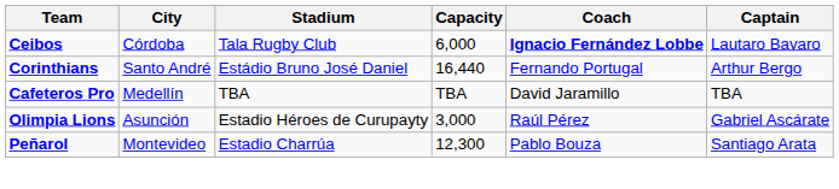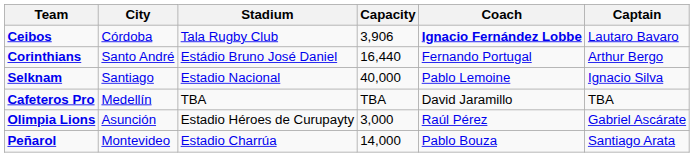 <table class="wikitable sortable">
 <tr>
 <th width=>Team</th>
 <th width=>City</th>
 <th width=>Stadium</th>
 <th width=>Capacity</th>
 <th width=>Coach</th>
 <th width=>Captain</th>
 </tr>
 <tr>
 <td> <strong><a href='#'>Ceibos</a></strong></td>
 <td><a href='#'>Córdoba</a></td>
 <td><a href='#'>Tala Rugby Club</a></td>
-<td>6,000</td>
+<td>3,906</td>
 <td><strong> <a href='#'>Ignacio Fernández Lobbe</a></strong></td>
 <td> <a href='#'>Lautaro Bavaro</a></td>
 </tr>
 <tr>
 <td> <strong><a href='#'>Corinthians</a></strong></td>
 <td><a href='#'>Santo André</a></td>
 <td><a href='#'>Estádio Bruno José Daniel</a></td>
 <td>16,440</td>
 <td> <a href='#'>Fernando Portugal</a></td>
 <td> <a href='#'>Arthur Bergo</a></td>
+</tr>
+<tr>
+<td> <strong><a href='#'>Selknam</a></strong></td>
+<td><a href='#'>Santiago</a></td>
+<td><a href='#'>Estadio Nacional</a></td>
+<td>40,000</td>
+<td> <a href='#'>Pablo Lemoine</a></td>
+<td> <a href='#'>Ignacio Silva</a></td>
 </tr>
 <tr>
 <td> <strong><a href='#'>Cafeteros Pro</a></strong></td>
 <td><a href='#'>Medellín</a></td>
 <td>TBA</td>
 <td>TBA</td>
 <td> David Jaramillo</td>
 <td>TBA</td>
 </tr>
 <tr>
 <td> <strong><a href='#'>Olimpia Lions</a></strong></td>
 <td><a href='#'>Asunción</a></td>
 <td>Estadio Héroes de Curupayty</td>
 <td>3,000</td>
 <td> <a href='#'>Raúl Pérez</a></td>
 <td> <a href='#'>Gabriel Ascárate</a></td>
 </tr>
 <tr>
 <td> <strong><a href='#'>Peñarol</a></strong></td>
 <td><a href='#'>Montevideo</a></td>
 <td><a href='#'>Estadio Charrúa</a></td>
-<td>12,300</td>
+<td>14,000</td>
 <td> <a href='#'>Pablo Bouza</a></td>
 <td> <a href='#'>Santiago Arata</a></td>
 </tr>
 </table>
